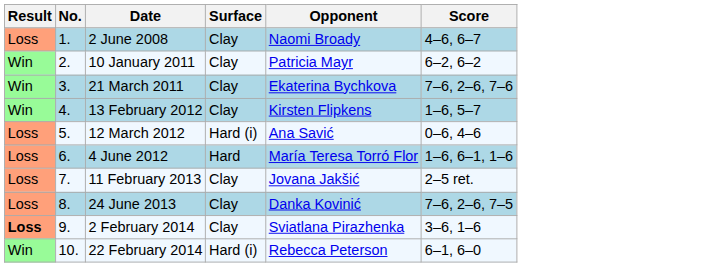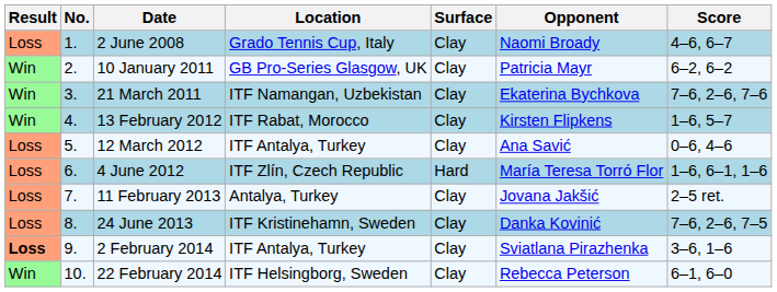 <table class=wikitable style=font-size:97%>
 <tr>
 <th>Result</th>
 <th>No.</th>
 <th>Date</th>
+<th>Location</th>
 <th>Surface</th>
 <th>Opponent</th>
 <th>Score</th>
 </tr>
 <tr style="background:lightblue;">
 <td bgcolor=#FFA07A>Loss</td>
 <td>1.</td>
 <td>2 June 2008</td>
+<td><a href='#'>Grado Tennis Cup</a>, Italy</td>
 <td>Clay</td>
 <td> <a href='#'>Naomi Broady</a></td>
 <td>4–6, 6–7</td>
 </tr>
 <tr style="background:#f0f8ff;">
 <td style="background:#98fb98;">Win</td>
 <td>2.</td>
 <td>10 January 2011</td>
+<td><a href='#'>GB Pro-Series Glasgow</a>, UK</td>
 <td>Clay</td>
 <td> <a href='#'>Patricia Mayr</a></td>
 <td>6–2, 6–2</td>
 </tr>
 <tr style="background:lightblue;">
 <td style="background:#98fb98;">Win</td>
 <td>3.</td>
 <td>21 March 2011</td>
+<td>ITF Namangan, Uzbekistan</td>
 <td>Clay</td>
 <td> <a href='#'>Ekaterina Bychkova</a></td>
 <td>7–6, 2–6, 7–6</td>
 </tr>
 <tr style="background:lightblue;">
 <td style="background:#98fb98;">Win</td>
 <td>4.</td>
 <td>13 February 2012</td>
+<td>ITF Rabat, Morocco</td>
 <td>Clay</td>
 <td> <a href='#'>Kirsten Flipkens</a></td>
 <td>1–6, 5–7</td>
 </tr>
 <tr style="background:#f0f8ff;">
 <td bgcolor=#FFA07A>Loss</td>
 <td>5.</td>
 <td>12 March 2012</td>
-<td>Hard (i)</td>
+<td>ITF Antalya, Turkey</td>
+<td>Clay</td>
 <td> <a href='#'>Ana Savić</a></td>
 <td>0–6, 4–6</td>
 </tr>
 <tr style="background:lightblue;">
 <td bgcolor=#FFA07A>Loss</td>
 <td>6.</td>
 <td>4 June 2012</td>
+<td>ITF Zlín, Czech Republic</td>
 <td>Hard</td>
 <td> <a href='#'>María Teresa Torró Flor</a></td>
 <td>1–6, 6–1, 1–6</td>
 </tr>
 <tr style="background:#f0f8ff;">
 <td bgcolor=#FFA07A>Loss</td>
 <td>7.</td>
 <td>11 February 2013</td>
+<td>Antalya, Turkey</td>
 <td>Clay</td>
 <td> <a href='#'>Jovana Jakšić</a></td>
 <td>2–5 ret.</td>
 </tr>
 <tr style="background:lightblue;">
 <td bgcolor=#FFA07A>Loss</td>
 <td>8.</td>
 <td>24 June 2013</td>
+<td>ITF Kristinehamn, Sweden</td>
 <td>Clay</td>
 <td> <a href='#'>Danka Kovinić</a></td>
 <td>7–6, 2–6, 7–5</td>
 </tr>
 <tr style="background:#f0f8ff;">
 <td bgcolor=#FFA07A><strong>Loss</strong></td>
 <td>9.</td>
 <td>2 February 2014</td>
+<td>ITF Antalya, Turkey</td>
 <td>Clay</td>
 <td> <a href='#'>Sviatlana Pirazhenka</a></td>
 <td>3–6, 1–6</td>
 </tr>
 <tr style="background:#f0f8ff;">
 <td style="background:#98fb98;">Win</td>
 <td>10.</td>
 <td>22 February 2014</td>
-<td>Hard (i)</td>
+<td>ITF Helsingborg, Sweden</td>
+<td>Clay</td>
 <td> <a href='#'>Rebecca Peterson</a></td>
 <td>6–1, 6–0</td>
 </tr>
 </table>
